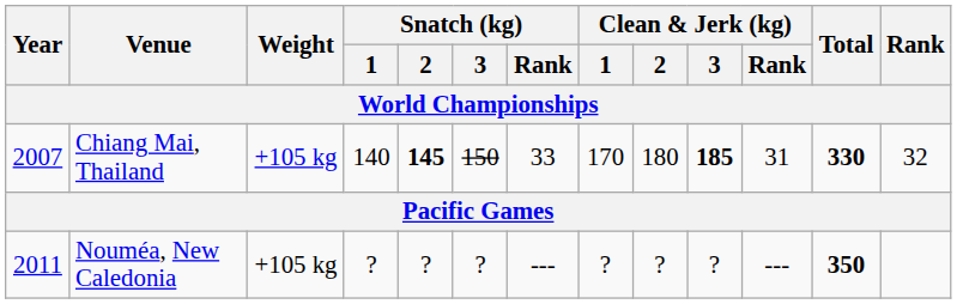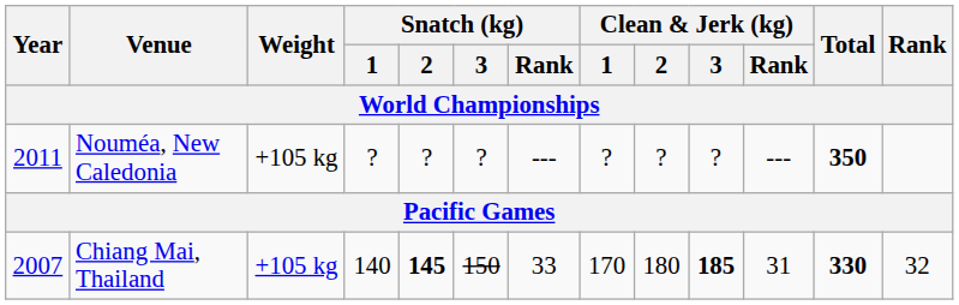 <table class = "wikitable" style="text-align:center;">
 <tr>
 <th rowspan=2 width=40>Year</th>
 <th rowspan=2 width=250>Venue</th>
 <th rowspan=2 width=60>Weight</th>
 <th colspan=4>Snatch (kg)</th>
 <th colspan=4>Clean & Jerk (kg)</th>
 <th rowspan=2 width=40>Total</th>
 <th rowspan=2 width=40>Rank</th>
 </tr>
 <tr>
 <th width=40>1</th>
 <th width=40>2</th>
 <th width=40>3</th>
 <th width=40>Rank</th>
 <th width=40>1</th>
 <th width=40>2</th>
 <th width=40>3</th>
 <th width=40>Rank</th>
 </tr>
 <tr>
 <th colspan=13><a href='#'>World Championships</a></th>
 </tr>
 <tr>
+<td><a href='#'>2011</a></td>
+<td align=left> <a href='#'>Nouméa</a>, <a href='#'>New Caledonia</a></td>
+<td>+105 kg</td>
+<td>?</td>
+<td>?</td>
+<td>?</td>
+<td>---</td>
+<td>?</td>
+<td>?</td>
+<td>?</td>
+<td>---</td>
+<td><strong>350</strong></td>
+<td></td>
+</tr>
+<tr>
+<th colspan=13><a href='#'>Pacific Games</a></th>
+</tr>
+<tr>
 <td><a href='#'>2007</a></td>
 <td align=left> <a href='#'>Chiang Mai</a>, <a href='#'>Thailand</a></td>
 <td><a href='#'>+105 kg</a></td>
 <td>140</td>
 <td><strong>145</strong></td>
 <td><s>150</s></td>
 <td>33</td>
 <td>170</td>
 <td>180</td>
 <td><strong>185</strong></td>
 <td>31</td>
 <td><strong>330</strong></td>
 <td>32</td>
 </tr>
-<tr>
-<th colspan=13><a href='#'>Pacific Games</a></th>
-</tr>
-<tr>
-<td><a href='#'>2011</a></td>
-<td align=left> <a href='#'>Nouméa</a>, <a href='#'>New Caledonia</a></td>
-<td>+105 kg</td>
-<td>?</td>
-<td>?</td>
-<td>?</td>
-<td>---</td>
-<td>?</td>
-<td>?</td>
-<td>?</td>
-<td>---</td>
-<td><strong>350</strong></td>
-<td></td>
-</tr>
 </table>
